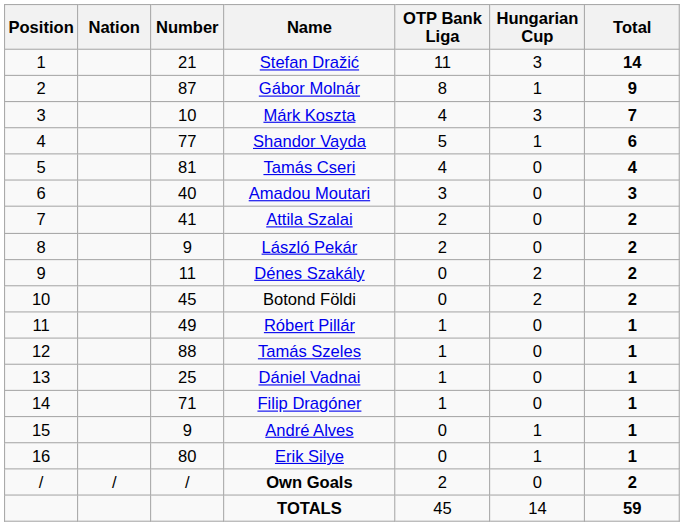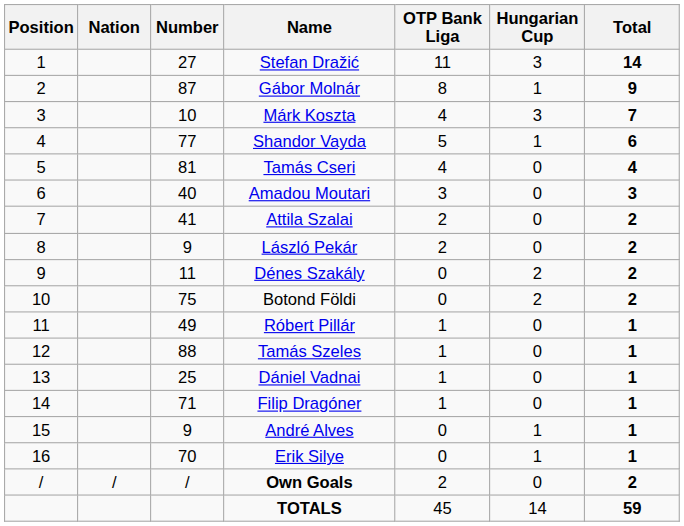 <table class="wikitable" style="font-size: 95%; text-align: center;">
 <tr>
 <th width=60>Position</th>
 <th width=60>Nation</th>
 <th width=60>Number</th>
 <th width=150>Name</th>
 <th width=80>OTP Bank Liga</th>
 <th width=80>Hungarian Cup</th>
 <th width=80>Total</th>
 </tr>
 <tr>
 <td>1</td>
 <td></td>
-<td>21</td>
+<td>27</td>
 <td><a href='#'>Stefan Dražić</a></td>
 <td>11</td>
 <td>3</td>
 <td><strong>14</strong></td>
 </tr>
 <tr>
 <td>2</td>
 <td></td>
 <td>87</td>
 <td><a href='#'>Gábor Molnár</a></td>
 <td>8</td>
 <td>1</td>
 <td><strong>9</strong></td>
 </tr>
 <tr>
 <td>3</td>
 <td></td>
 <td>10</td>
 <td><a href='#'>Márk Koszta</a></td>
 <td>4</td>
 <td>3</td>
 <td><strong>7</strong></td>
 </tr>
 <tr>
 <td>4</td>
 <td></td>
 <td>77</td>
 <td><a href='#'>Shandor Vayda</a></td>
 <td>5</td>
 <td>1</td>
 <td><strong>6</strong></td>
 </tr>
 <tr>
 <td>5</td>
 <td></td>
 <td>81</td>
 <td><a href='#'>Tamás Cseri</a></td>
 <td>4</td>
 <td>0</td>
 <td><strong>4</strong></td>
 </tr>
 <tr>
 <td>6</td>
 <td></td>
 <td>40</td>
 <td><a href='#'>Amadou Moutari</a></td>
 <td>3</td>
 <td>0</td>
 <td><strong>3</strong></td>
 </tr>
 <tr>
 <td>7</td>
 <td></td>
 <td>41</td>
 <td><a href='#'>Attila Szalai</a></td>
 <td>2</td>
 <td>0</td>
 <td><strong>2</strong></td>
 </tr>
 <tr>
 <td>8</td>
 <td></td>
 <td>9</td>
 <td><a href='#'>László Pekár</a></td>
 <td>2</td>
 <td>0</td>
 <td><strong>2</strong></td>
 </tr>
 <tr>
 <td>9</td>
 <td></td>
 <td>11</td>
 <td><a href='#'>Dénes Szakály</a></td>
 <td>0</td>
 <td>2</td>
 <td><strong>2</strong></td>
 </tr>
 <tr>
 <td>10</td>
 <td></td>
-<td>45</td>
+<td>75</td>
 <td>Botond Földi</td>
 <td>0</td>
 <td>2</td>
 <td><strong>2</strong></td>
 </tr>
 <tr>
 <td>11</td>
 <td></td>
 <td>49</td>
 <td><a href='#'>Róbert Pillár</a></td>
 <td>1</td>
 <td>0</td>
 <td><strong>1</strong></td>
 </tr>
 <tr>
 <td>12</td>
 <td></td>
 <td>88</td>
 <td><a href='#'>Tamás Szeles</a></td>
 <td>1</td>
 <td>0</td>
 <td><strong>1</strong></td>
 </tr>
 <tr>
 <td>13</td>
 <td></td>
 <td>25</td>
 <td><a href='#'>Dániel Vadnai</a></td>
 <td>1</td>
 <td>0</td>
 <td><strong>1</strong></td>
 </tr>
 <tr>
 <td>14</td>
 <td></td>
 <td>71</td>
 <td><a href='#'>Filip Dragóner</a></td>
 <td>1</td>
 <td>0</td>
 <td><strong>1</strong></td>
 </tr>
 <tr>
 <td>15</td>
 <td></td>
 <td>9</td>
 <td><a href='#'>André Alves</a></td>
 <td>0</td>
 <td>1</td>
 <td><strong>1</strong></td>
 </tr>
 <tr>
 <td>16</td>
 <td></td>
-<td>80</td>
+<td>70</td>
 <td><a href='#'>Erik Silye</a></td>
 <td>0</td>
 <td>1</td>
 <td><strong>1</strong></td>
 </tr>
 <tr>
 <td>/</td>
 <td>/</td>
 <td>/</td>
 <td><strong>Own Goals</strong></td>
 <td>2</td>
 <td>0</td>
 <td><strong>2</strong></td>
 </tr>
 <tr>
 <td></td>
 <td></td>
 <td></td>
 <td><strong>TOTALS</strong></td>
 <td>45</td>
 <td>14</td>
 <td><strong>59</strong></td>
 </tr>
 </table>
